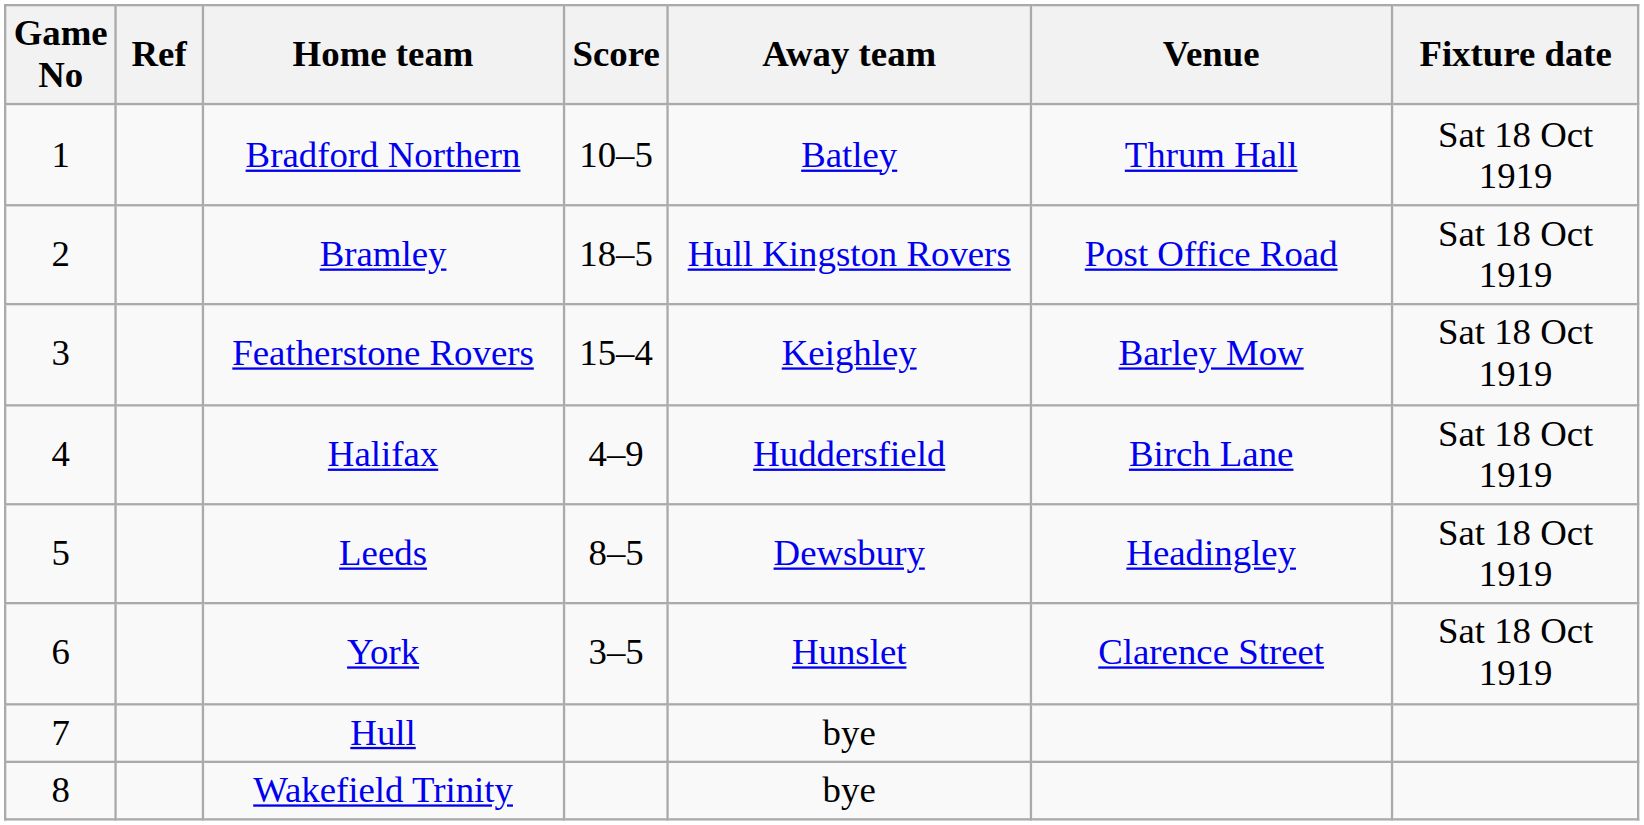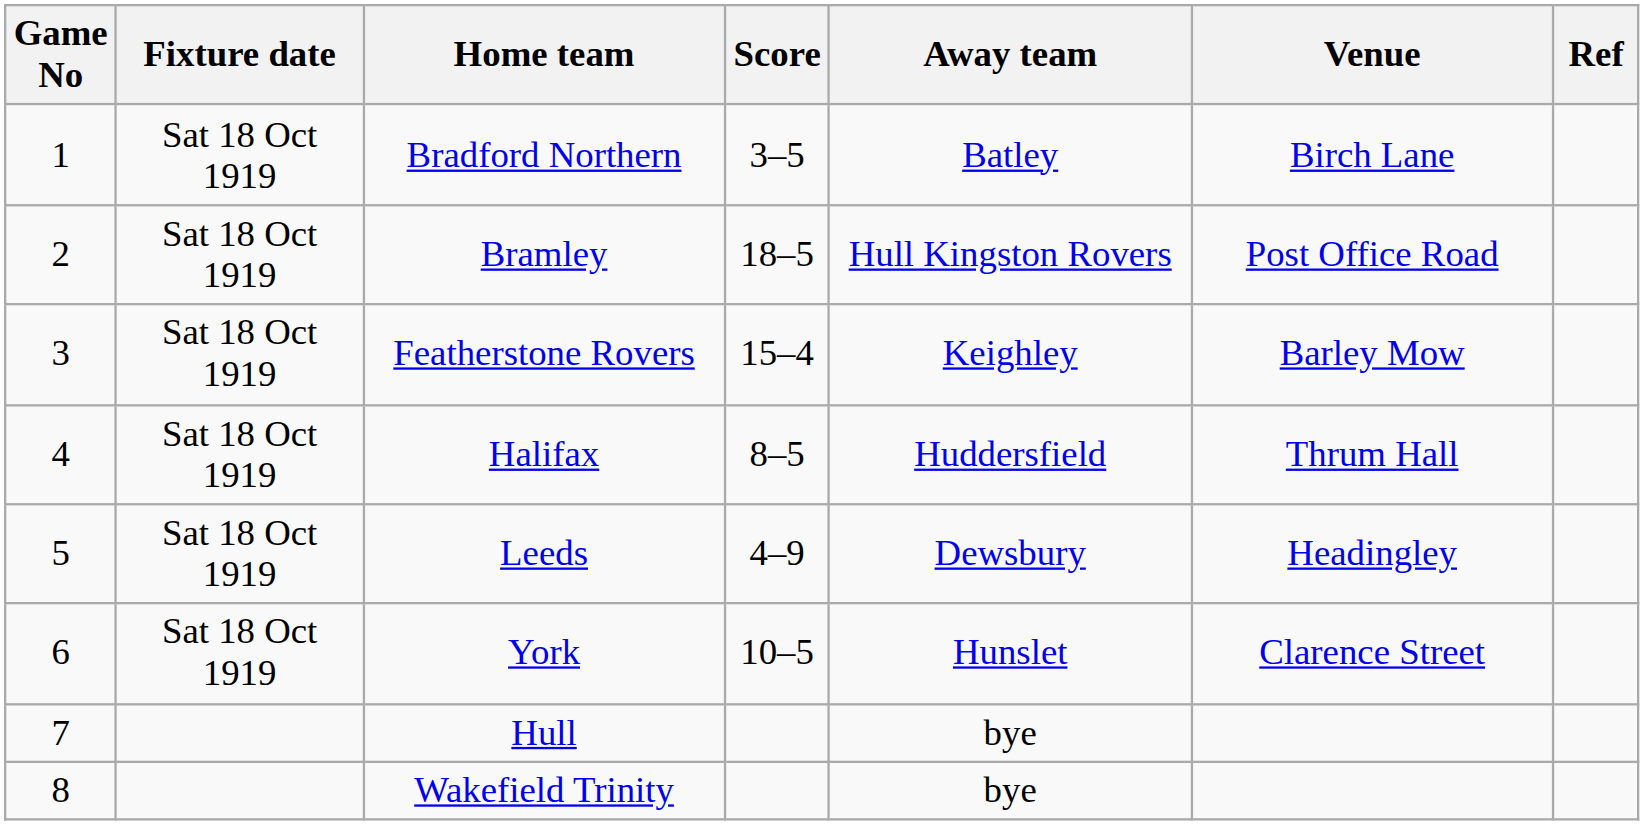 <table class="wikitable" style="text-align:center;">
 <tr>
 <th width=20 abbr="No">Game No</th>
-<th width=30 abbr="Ref">Ref</th>
+<th width=100 abbr="Date">Fixture date</th>
 <th width=150 abbr="Home team">Home team</th>
 <th width=20 abbr="Score">Score</th>
 <th width=150 abbr="Away team">Away team</th>
 <th width=150 abbr="Venue">Venue</th>
-<th width=100 abbr="Date">Fixture date</th>
+<th width=30 abbr="Ref">Ref</th>
 </tr>
 <tr>
 <td>1</td>
+<td>Sat 18 Oct 1919</td>
+<td><a href='#'>Bradford Northern</a></td>
+<td>3–5</td>
+<td><a href='#'>Batley</a></td>
+<td><a href='#'>Birch Lane</a></td>
 <td></td>
-<td><a href='#'>Bradford Northern</a></td>
-<td>10–5</td>
-<td><a href='#'>Batley</a></td>
-<td><a href='#'>Thrum Hall</a></td>
-<td>Sat 18 Oct 1919</td>
 </tr>
 <tr>
 <td>2</td>
-<td></td>
+<td>Sat 18 Oct 1919</td>
 <td><a href='#'>Bramley</a></td>
 <td>18–5</td>
 <td><a href='#'>Hull Kingston Rovers</a></td>
 <td><a href='#'>Post Office Road</a></td>
-<td>Sat 18 Oct 1919</td>
+<td></td>
 </tr>
 <tr>
 <td>3</td>
-<td></td>
+<td>Sat 18 Oct 1919</td>
 <td><a href='#'>Featherstone Rovers</a></td>
 <td>15–4</td>
 <td><a href='#'>Keighley</a></td>
 <td><a href='#'>Barley Mow</a></td>
-<td>Sat 18 Oct 1919</td>
+<td></td>
 </tr>
 <tr>
 <td>4</td>
+<td>Sat 18 Oct 1919</td>
+<td><a href='#'>Halifax</a></td>
+<td>8–5</td>
+<td><a href='#'>Huddersfield</a></td>
+<td><a href='#'>Thrum Hall</a></td>
 <td></td>
-<td><a href='#'>Halifax</a></td>
-<td>4–9</td>
-<td><a href='#'>Huddersfield</a></td>
-<td><a href='#'>Birch Lane</a></td>
-<td>Sat 18 Oct 1919</td>
 </tr>
 <tr>
 <td>5</td>
-<td></td>
+<td>Sat 18 Oct 1919</td>
 <td><a href='#'>Leeds</a></td>
-<td>8–5</td>
+<td>4–9</td>
 <td><a href='#'>Dewsbury</a></td>
 <td><a href='#'>Headingley</a></td>
-<td>Sat 18 Oct 1919</td>
+<td></td>
 </tr>
 <tr>
 <td>6</td>
-<td></td>
+<td>Sat 18 Oct 1919</td>
 <td><a href='#'>York</a></td>
-<td>3–5</td>
+<td>10–5</td>
 <td><a href='#'>Hunslet</a></td>
 <td><a href='#'>Clarence Street</a></td>
-<td>Sat 18 Oct 1919</td>
+<td></td>
 </tr>
 <tr>
 <td>7</td>
 <td></td>
 <td><a href='#'>Hull</a></td>
 <td></td>
 <td>bye</td>
 <td></td>
 <td></td>
 </tr>
 <tr>
 <td>8</td>
 <td></td>
 <td><a href='#'>Wakefield Trinity</a></td>
 <td></td>
 <td>bye</td>
 <td></td>
 <td></td>
 </tr>
 </table>
